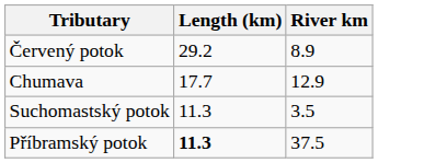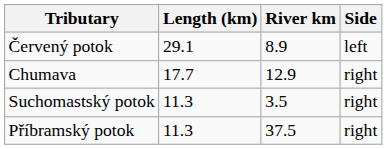 <table class="wikitable">
 <tr>
 <th>Tributary</th>
 <th>Length (km)</th>
 <th>River km</th>
+<th>Side</th>
 </tr>
 <tr>
 <td>Červený potok</td>
-<td>29.2</td>
+<td>29.1</td>
 <td>8.9</td>
+<td>left</td>
 </tr>
 <tr>
 <td>Chumava</td>
 <td>17.7</td>
 <td>12.9</td>
+<td>right</td>
 </tr>
 <tr>
 <td>Suchomastský potok</td>
 <td>11.3</td>
 <td>3.5</td>
+<td>right</td>
 </tr>
 <tr>
 <td>Příbramský potok</td>
-<td><strong>11.3</strong></td>
+<td>11.3</td>
 <td>37.5</td>
+<td>right</td>
 </tr>
 </table>
